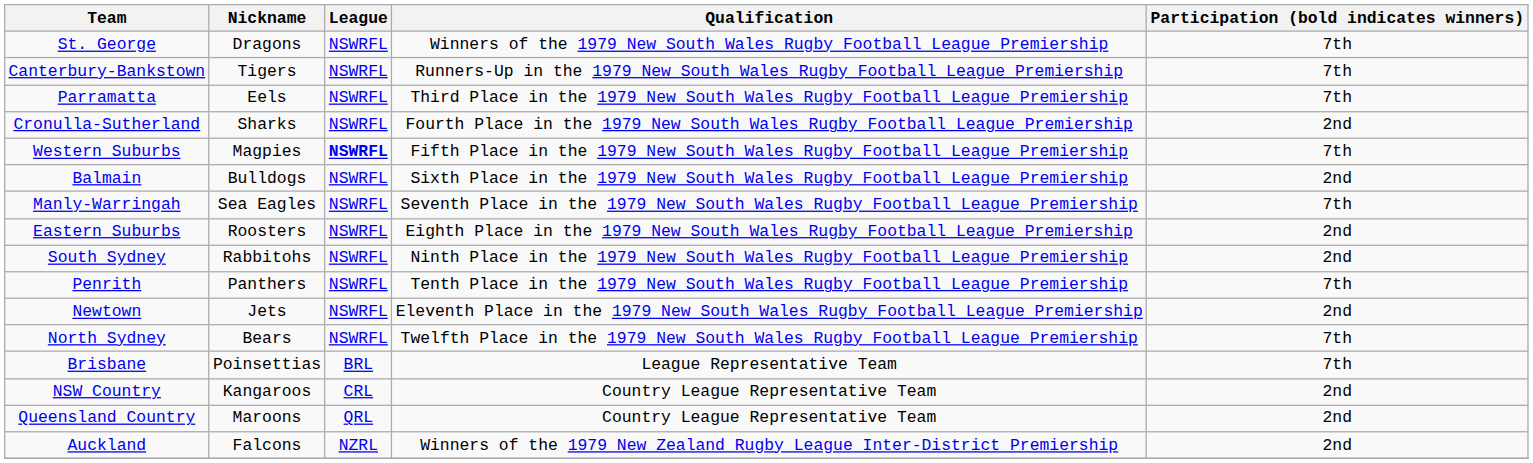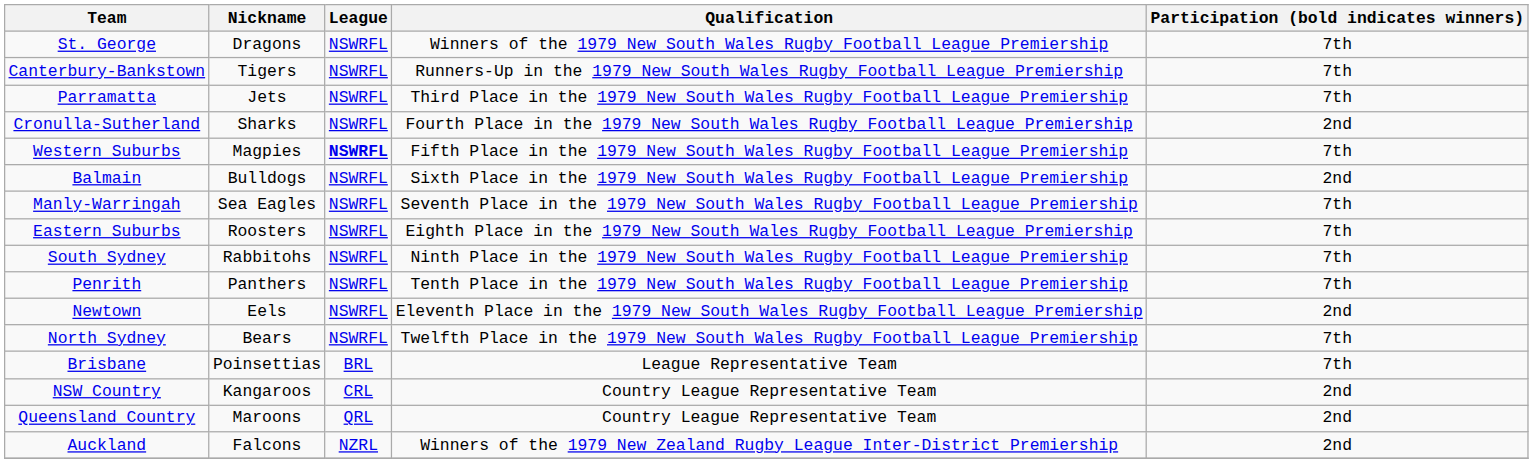 <table class="wikitable" style="text-align:center">
 <tr>
 <th>Team</th>
 <th>Nickname</th>
 <th>League</th>
 <th>Qualification</th>
 <th>Participation (bold indicates winners)</th>
 </tr>
 <tr>
 <td><a href='#'>St. George</a></td>
 <td>Dragons</td>
 <td><a href='#'>NSWRFL</a></td>
 <td>Winners of the <a href='#'>1979 New South Wales Rugby Football League Premiership</a></td>
 <td>7th </td>
 </tr>
 <tr>
 <td><a href='#'>Canterbury-Bankstown</a></td>
 <td>Tigers</td>
 <td><a href='#'>NSWRFL</a></td>
 <td>Runners-Up in the <a href='#'>1979 New South Wales Rugby Football League Premiership</a></td>
 <td>7th </td>
 </tr>
 <tr>
 <td><a href='#'>Parramatta</a></td>
-<td>Eels</td>
+<td>Jets</td>
 <td><a href='#'>NSWRFL</a></td>
 <td>Third Place in the <a href='#'>1979 New South Wales Rugby Football League Premiership</a></td>
 <td>7th </td>
 </tr>
 <tr>
 <td><a href='#'>Cronulla-Sutherland</a></td>
 <td>Sharks</td>
 <td><a href='#'>NSWRFL</a></td>
 <td>Fourth Place in the <a href='#'>1979 New South Wales Rugby Football League Premiership</a></td>
 <td>2nd </td>
 </tr>
 <tr>
 <td><a href='#'>Western Suburbs</a></td>
 <td>Magpies</td>
 <td><strong><a href='#'>NSWRFL</a></strong></td>
 <td>Fifth Place in the <a href='#'>1979 New South Wales Rugby Football League Premiership</a></td>
 <td>7th </td>
 </tr>
 <tr>
 <td><a href='#'>Balmain</a></td>
 <td>Bulldogs</td>
 <td><a href='#'>NSWRFL</a></td>
 <td>Sixth Place in the <a href='#'>1979 New South Wales Rugby Football League Premiership</a></td>
 <td>2nd </td>
 </tr>
 <tr>
 <td><a href='#'>Manly-Warringah</a></td>
 <td>Sea Eagles</td>
 <td><a href='#'>NSWRFL</a></td>
 <td>Seventh Place in the <a href='#'>1979 New South Wales Rugby Football League Premiership</a></td>
 <td>7th </td>
 </tr>
 <tr>
 <td><a href='#'>Eastern Suburbs</a></td>
 <td>Roosters</td>
 <td><a href='#'>NSWRFL</a></td>
 <td>Eighth Place in the <a href='#'>1979 New South Wales Rugby Football League Premiership</a></td>
-<td>2nd </td>
+<td>7th </td>
 </tr>
 <tr>
 <td><a href='#'>South Sydney</a></td>
 <td>Rabbitohs</td>
 <td><a href='#'>NSWRFL</a></td>
 <td>Ninth Place in the <a href='#'>1979 New South Wales Rugby Football League Premiership</a></td>
-<td>2nd </td>
+<td>7th </td>
 </tr>
 <tr>
 <td><a href='#'>Penrith</a></td>
 <td>Panthers</td>
 <td><a href='#'>NSWRFL</a></td>
 <td>Tenth Place in the <a href='#'>1979 New South Wales Rugby Football League Premiership</a></td>
 <td>7th </td>
 </tr>
 <tr>
 <td><a href='#'>Newtown</a></td>
-<td>Jets</td>
+<td>Eels</td>
 <td><a href='#'>NSWRFL</a></td>
 <td>Eleventh Place in the <a href='#'>1979 New South Wales Rugby Football League Premiership</a></td>
 <td>2nd </td>
 </tr>
 <tr>
 <td><a href='#'>North Sydney</a></td>
 <td>Bears</td>
 <td><a href='#'>NSWRFL</a></td>
 <td>Twelfth Place in the <a href='#'>1979 New South Wales Rugby Football League Premiership</a></td>
 <td>7th </td>
 </tr>
 <tr>
 <td><a href='#'>Brisbane</a></td>
 <td>Poinsettias</td>
 <td><a href='#'>BRL</a></td>
 <td>League Representative Team</td>
 <td>7th </td>
 </tr>
 <tr>
 <td><a href='#'>NSW Country</a></td>
 <td>Kangaroos</td>
 <td><a href='#'>CRL</a></td>
 <td>Country League Representative Team</td>
 <td>2nd </td>
 </tr>
 <tr>
 <td><a href='#'>Queensland Country</a></td>
 <td>Maroons</td>
 <td><a href='#'>QRL</a></td>
 <td>Country League Representative Team</td>
 <td>2nd </td>
 </tr>
 <tr>
 <td><a href='#'>Auckland</a></td>
 <td>Falcons</td>
 <td><a href='#'>NZRL</a></td>
 <td>Winners of the <a href='#'>1979 New Zealand Rugby League Inter-District Premiership</a></td>
 <td>2nd </td>
 </tr>
 <tr>
 </tr>
 </table>
